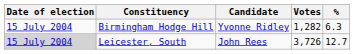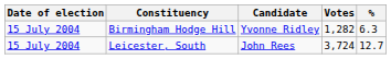 <table class="wikitable">
 <tr>
 <th>Date of election</th>
 <th>Constituency</th>
 <th>Candidate</th>
 <th>Votes</th>
 <th>%</th>
 </tr>
 <tr>
 <td><a href='#'>15 July 2004</a></td>
 <td><a href='#'>Birmingham Hodge Hill</a></td>
 <td><a href='#'>Yvonne Ridley</a></td>
 <td>1,282</td>
 <td>6.3</td>
 </tr>
 <tr>
-<td style="background: lightgrey;"><a href='#'>15 July 2004</a></td>
+<td><a href='#'>15 July 2004</a></td>
 <td><a href='#'>Leicester, South</a></td>
 <td><a href='#'>John Rees</a></td>
-<td>3,726</td>
+<td>3,724</td>
 <td>12.7</td>
 </tr>
 </table>
